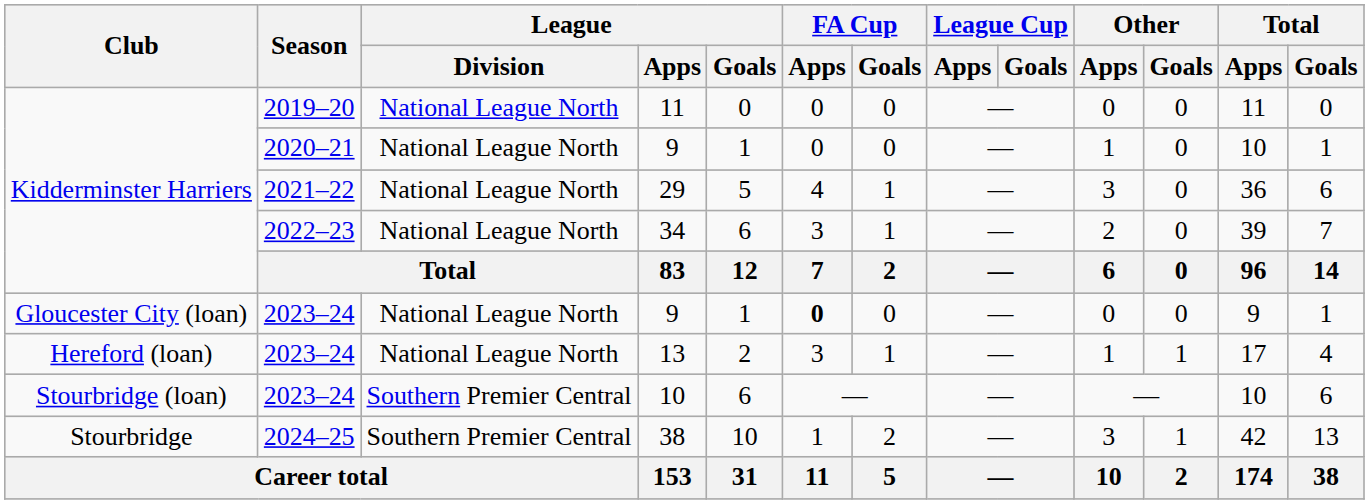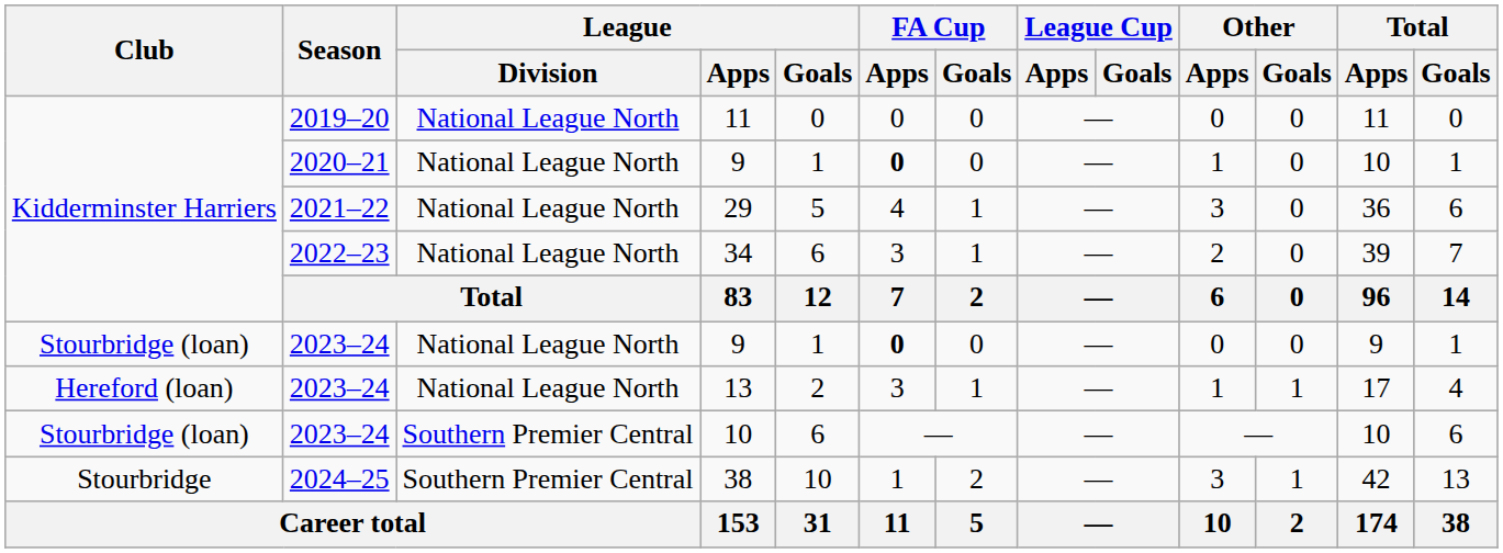 <table class="wikitable" style="text-align: center">
 <tr>
 <th rowspan="2">Club</th>
 <th rowspan="2">Season</th>
 <th colspan="3">League</th>
 <th colspan="2"><a href='#'>FA Cup</a></th>
 <th colspan="2"><a href='#'>League Cup</a></th>
 <th colspan="2">Other</th>
 <th colspan="2">Total</th>
 </tr>
 <tr>
 <th>Division</th>
 <th>Apps</th>
 <th>Goals</th>
 <th>Apps</th>
 <th>Goals</th>
 <th>Apps</th>
 <th>Goals</th>
 <th>Apps</th>
 <th>Goals</th>
 <th>Apps</th>
 <th>Goals</th>
 </tr>
 <tr>
 <td rowspan="5"><a href='#'>Kidderminster Harriers</a></td>
 <td><a href='#'>2019–20</a></td>
 <td><a href='#'>National League North</a></td>
 <td>11</td>
 <td>0</td>
 <td>0</td>
 <td>0</td>
 <td colspan="2">—</td>
 <td>0</td>
 <td>0</td>
 <td>11</td>
 <td>0</td>
 </tr>
 <tr>
 <td><a href='#'>2020–21</a></td>
 <td>National League North</td>
 <td>9</td>
 <td>1</td>
-<td>0</td>
+<td><strong>0</strong></td>
 <td>0</td>
 <td colspan="2">—</td>
 <td>1</td>
 <td>0</td>
 <td>10</td>
 <td>1</td>
 </tr>
 <tr>
 <td><a href='#'>2021–22</a></td>
 <td>National League North</td>
 <td>29</td>
 <td>5</td>
 <td>4</td>
 <td>1</td>
 <td colspan="2">—</td>
 <td>3</td>
 <td>0</td>
 <td>36</td>
 <td>6</td>
 </tr>
 <tr>
 <td><a href='#'>2022–23</a></td>
 <td>National League North</td>
 <td>34</td>
 <td>6</td>
 <td>3</td>
 <td>1</td>
 <td colspan="2">—</td>
 <td>2</td>
 <td>0</td>
 <td>39</td>
 <td>7</td>
 </tr>
 <tr>
 <th colspan="2">Total</th>
 <th>83</th>
 <th>12</th>
 <th>7</th>
 <th>2</th>
 <th colspan="2">—</th>
 <th>6</th>
 <th>0</th>
 <th>96</th>
 <th>14</th>
 </tr>
 <tr>
-<td><a href='#'>Gloucester City</a> (loan)</td>
+<td><a href='#'>Stourbridge</a> (loan)</td>
 <td><a href='#'>2023–24</a></td>
 <td>National League North</td>
 <td>9</td>
 <td>1</td>
 <td><strong>0</strong></td>
 <td>0</td>
 <td colspan="2">—</td>
 <td>0</td>
 <td>0</td>
 <td>9</td>
 <td>1</td>
 </tr>
 <tr>
 <td><a href='#'>Hereford</a> (loan)</td>
 <td><a href='#'>2023–24</a></td>
 <td>National League North</td>
 <td>13</td>
 <td>2</td>
 <td>3</td>
 <td>1</td>
 <td colspan="2">—</td>
 <td>1</td>
 <td>1</td>
 <td>17</td>
 <td>4</td>
 </tr>
 <tr>
 <td><a href='#'>Stourbridge</a> (loan)</td>
 <td><a href='#'>2023–24</a></td>
 <td><a href='#'>Southern</a> Premier Central</td>
 <td>10</td>
 <td>6</td>
 <td colspan="2">—</td>
 <td colspan="2">—</td>
 <td colspan="2">—</td>
 <td>10</td>
 <td>6</td>
 </tr>
 <tr>
 <td>Stourbridge</td>
 <td><a href='#'>2024–25</a></td>
 <td>Southern Premier Central</td>
 <td>38</td>
 <td>10</td>
 <td>1</td>
 <td>2</td>
 <td colspan="2">—</td>
 <td>3</td>
 <td>1</td>
 <td>42</td>
 <td>13</td>
 </tr>
 <tr>
 <th colspan="3">Career total</th>
 <th>153</th>
 <th>31</th>
 <th>11</th>
 <th>5</th>
 <th colspan="2">—</th>
 <th>10</th>
 <th>2</th>
 <th>174</th>
 <th>38</th>
 </tr>
 </table>
